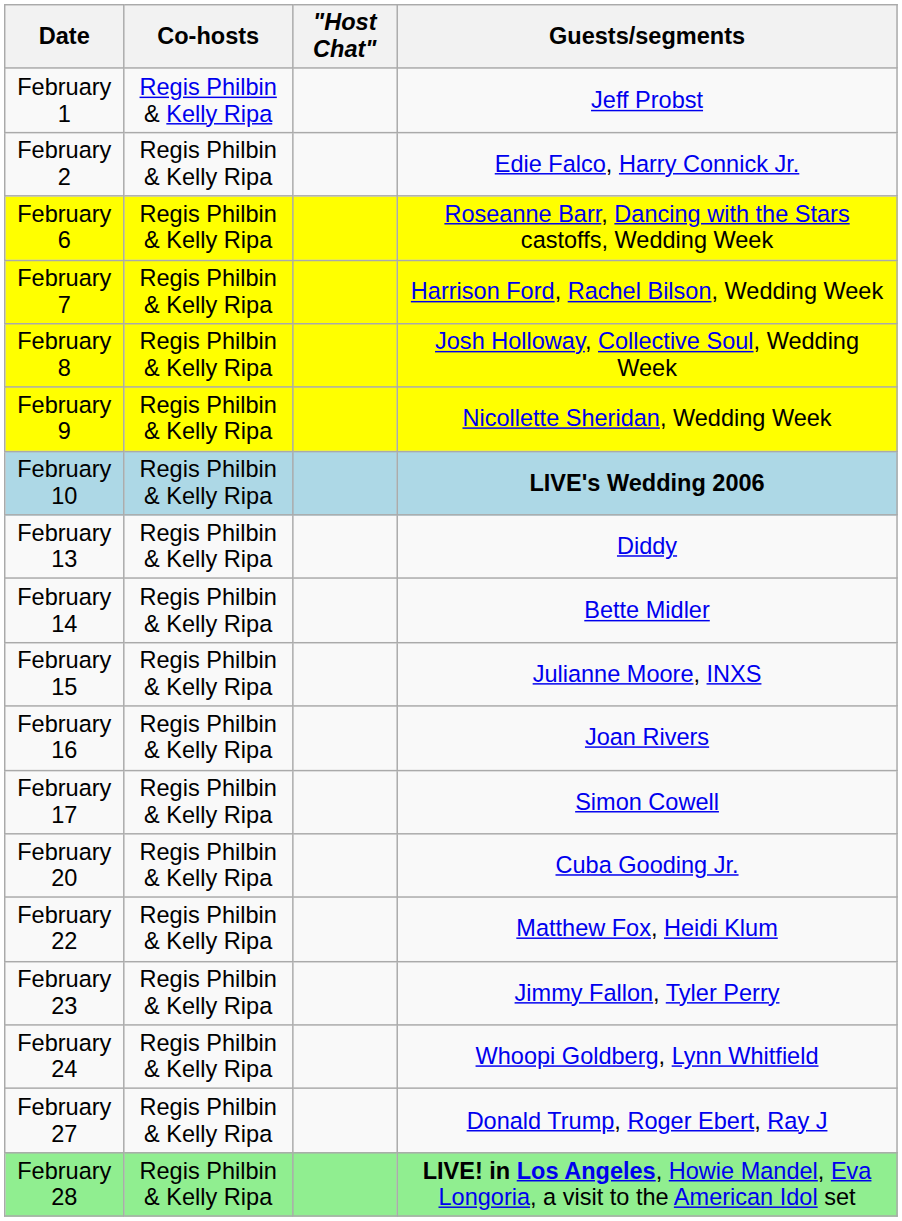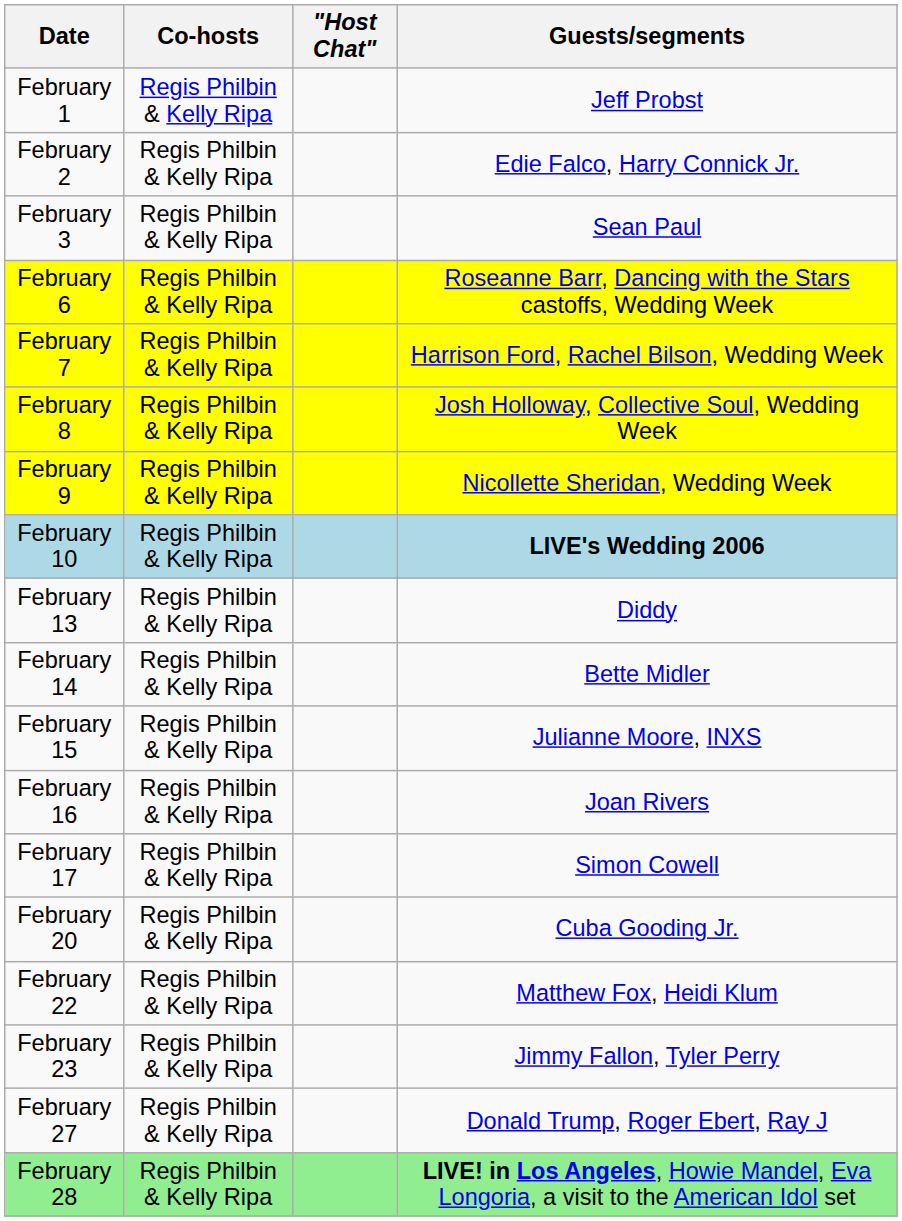 <table class="wikitable sortable" style="text-align:center;">
 <tr>
 <th>Date</th>
 <th>Co-hosts</th>
 <th><em>"Host Chat"</em></th>
 <th>Guests/segments</th>
 </tr>
 <tr>
 <td>February 1</td>
 <td><a href='#'>Regis Philbin</a> & <a href='#'>Kelly Ripa</a></td>
 <td></td>
 <td><a href='#'>Jeff Probst</a></td>
 </tr>
 <tr>
 <td>February 2</td>
 <td>Regis Philbin & Kelly Ripa</td>
 <td></td>
 <td><a href='#'>Edie Falco</a>, <a href='#'>Harry Connick Jr.</a></td>
+</tr>
+<tr>
+<td>February 3</td>
+<td>Regis Philbin & Kelly Ripa</td>
+<td></td>
+<td><a href='#'>Sean Paul</a></td>
 </tr>
 <tr style="background:yellow;">
 <td>February 6</td>
 <td>Regis Philbin & Kelly Ripa</td>
 <td></td>
 <td><a href='#'>Roseanne Barr</a>, <a href='#'>Dancing with the Stars</a> castoffs, Wedding Week</td>
 </tr>
 <tr style="background:yellow;">
 <td>February 7</td>
 <td>Regis Philbin & Kelly Ripa</td>
 <td></td>
 <td><a href='#'>Harrison Ford</a>, <a href='#'>Rachel Bilson</a>, Wedding Week</td>
 </tr>
 <tr style="background:yellow;">
 <td>February 8</td>
 <td>Regis Philbin & Kelly Ripa</td>
 <td></td>
 <td><a href='#'>Josh Holloway</a>, <a href='#'>Collective Soul</a>, Wedding Week</td>
 </tr>
 <tr style="background:yellow;">
 <td>February 9</td>
 <td>Regis Philbin & Kelly Ripa</td>
 <td></td>
 <td><a href='#'>Nicollette Sheridan</a>, Wedding Week</td>
 </tr>
 <tr style="background:lightblue;">
 <td>February 10</td>
 <td>Regis Philbin & Kelly Ripa</td>
 <td></td>
 <td><strong>LIVE's Wedding 2006</strong></td>
 </tr>
 <tr>
 <td>February 13</td>
 <td>Regis Philbin & Kelly Ripa</td>
 <td></td>
 <td><a href='#'>Diddy</a></td>
 </tr>
 <tr>
 <td>February 14</td>
 <td>Regis Philbin & Kelly Ripa</td>
 <td></td>
 <td><a href='#'>Bette Midler</a></td>
 </tr>
 <tr>
 <td>February 15</td>
 <td>Regis Philbin & Kelly Ripa</td>
 <td></td>
 <td><a href='#'>Julianne Moore</a>, <a href='#'>INXS</a></td>
 </tr>
 <tr>
 <td>February 16</td>
 <td>Regis Philbin & Kelly Ripa</td>
 <td></td>
 <td><a href='#'>Joan Rivers</a></td>
 </tr>
 <tr>
 <td>February 17</td>
 <td>Regis Philbin & Kelly Ripa</td>
 <td></td>
 <td><a href='#'>Simon Cowell</a></td>
 </tr>
 <tr>
 <td>February 20</td>
 <td>Regis Philbin & Kelly Ripa</td>
 <td></td>
 <td><a href='#'>Cuba Gooding Jr.</a></td>
 </tr>
 <tr>
 <td>February 22</td>
 <td>Regis Philbin & Kelly Ripa</td>
 <td></td>
 <td><a href='#'>Matthew Fox</a>, <a href='#'>Heidi Klum</a></td>
 </tr>
 <tr>
 <td>February 23</td>
 <td>Regis Philbin & Kelly Ripa</td>
 <td></td>
 <td><a href='#'>Jimmy Fallon</a>, <a href='#'>Tyler Perry</a></td>
 </tr>
 <tr>
-<td>February 24</td>
-<td>Regis Philbin & Kelly Ripa</td>
-<td></td>
-<td><a href='#'>Whoopi Goldberg</a>, <a href='#'>Lynn Whitfield</a></td>
-</tr>
-<tr>
 <td>February 27</td>
 <td>Regis Philbin & Kelly Ripa</td>
 <td></td>
 <td><a href='#'>Donald Trump</a>, <a href='#'>Roger Ebert</a>, <a href='#'>Ray J</a></td>
 </tr>
 <tr style="background:lightgreen;">
 <td>February 28</td>
 <td>Regis Philbin & Kelly Ripa</td>
 <td></td>
 <td><strong>LIVE! in <a href='#'>Los Angeles</a></strong>, <a href='#'>Howie Mandel</a>, <a href='#'>Eva Longoria</a>, a visit to the <a href='#'>American Idol</a> set</td>
 </tr>
 </table>
